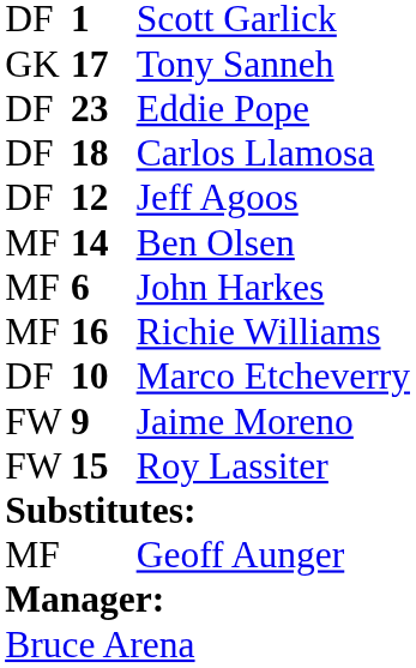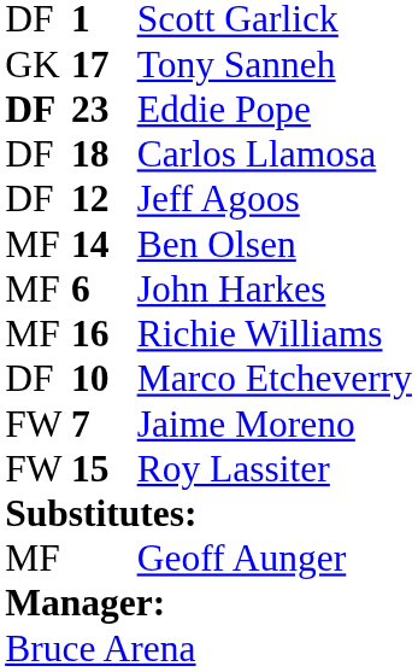 <table cellspacing="0" cellpadding="0" style="font-size:90%; margin:0.2em auto;">
 <tr>
 <th width="25"></th>
 <th width="25"></th>
 </tr>
 <tr>
 <td>DF</td>
 <td><strong>1</strong></td>
 <td> <a href='#'>Scott Garlick</a></td>
 </tr>
 <tr>
 <td>GK</td>
 <td><strong>17</strong></td>
 <td> <a href='#'>Tony Sanneh</a></td>
 </tr>
 <tr>
-<td>DF</td>
+<td><strong>DF</strong></td>
 <td><strong>23</strong></td>
 <td> <a href='#'>Eddie Pope</a></td>
 </tr>
 <tr>
 <td>DF</td>
 <td><strong>18</strong></td>
 <td> <a href='#'>Carlos Llamosa</a></td>
 </tr>
 <tr>
 <td>DF</td>
 <td><strong>12</strong></td>
 <td> <a href='#'>Jeff Agoos</a></td>
 </tr>
 <tr>
 <td>MF</td>
 <td><strong>14</strong></td>
 <td> <a href='#'>Ben Olsen</a></td>
 <td></td>
 </tr>
 <tr>
 <td>MF</td>
 <td><strong>6</strong></td>
 <td> <a href='#'>John Harkes</a></td>
 </tr>
 <tr>
 <td>MF</td>
 <td><strong>16</strong></td>
 <td> <a href='#'>Richie Williams</a></td>
 <td></td>
 </tr>
 <tr>
 <td>DF</td>
 <td><strong>10</strong></td>
 <td> <a href='#'>Marco Etcheverry</a></td>
 </tr>
 <tr>
 <td>FW</td>
-<td><strong>9</strong></td>
+<td><strong>7</strong></td>
 <td> <a href='#'>Jaime Moreno</a></td>
 <td></td>
 </tr>
 <tr>
 <td>FW</td>
 <td><strong>15</strong></td>
 <td> <a href='#'>Roy Lassiter</a></td>
 <td></td>
 <td></td>
 </tr>
 <tr>
 <td colspan=3><strong>Substitutes:</strong></td>
 </tr>
 <tr>
 <td>MF</td>
 <td></td>
 <td> <a href='#'>Geoff Aunger</a></td>
 <td></td>
 <td></td>
 </tr>
 <tr>
 <td colspan=3><strong>Manager:</strong></td>
 </tr>
 <tr>
 <td colspan=4> <a href='#'>Bruce Arena</a></td>
 </tr>
 </table>
